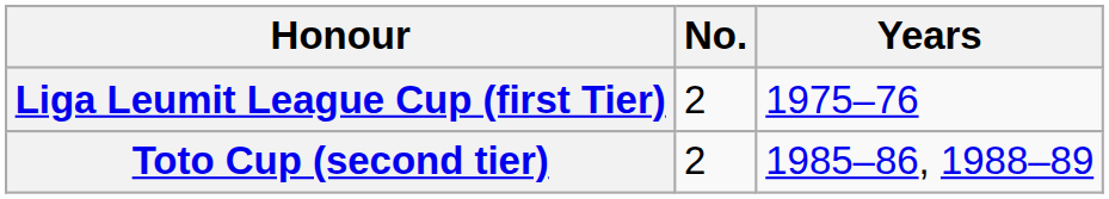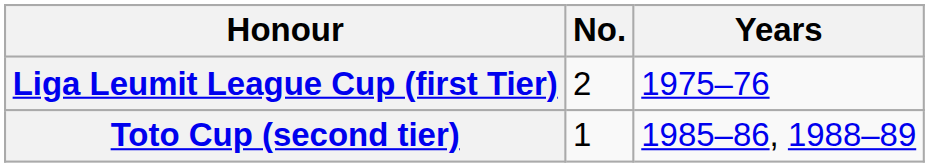 <table class="wikitable plainrowheaders">
 <tr>
 <th scope=col>Honour</th>
 <th scope=col>No.</th>
 <th scope=col>Years</th>
 </tr>
 <tr>
 <th scope=row><a href='#'>Liga Leumit League Cup (first Tier)</a></th>
 <td>2</td>
 <td><a href='#'>1975–76</a></td>
 </tr>
 <tr>
 <th scope=row><a href='#'>Toto Cup (second tier)</a></th>
-<td>2</td>
+<td>1</td>
 <td><a href='#'>1985–86</a>, <a href='#'>1988–89</a></td>
 </tr>
 </table>
